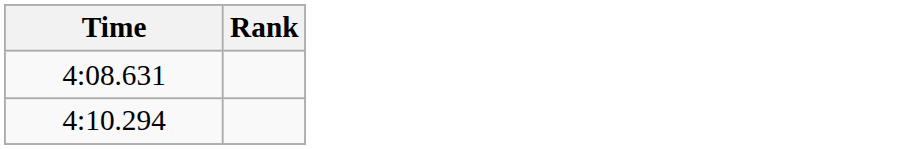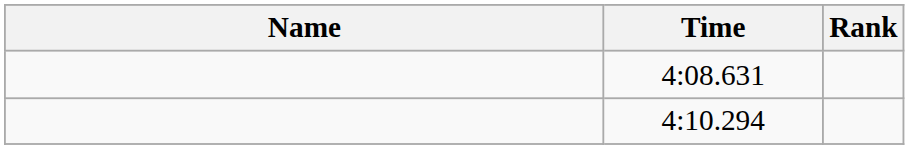 <table class="wikitable" style="text-align:center;">
 <tr>
+<th style="width:20em">Name</th>
 <th style="width:7em">Time</th>
 <th>Rank</th>
 </tr>
 <tr>
+<td align="left"></td>
 <td>4:08.631</td>
 <td></td>
 </tr>
 <tr>
+<td align="left"></td>
 <td>4:10.294</td>
 <td></td>
 </tr>
 </table>
